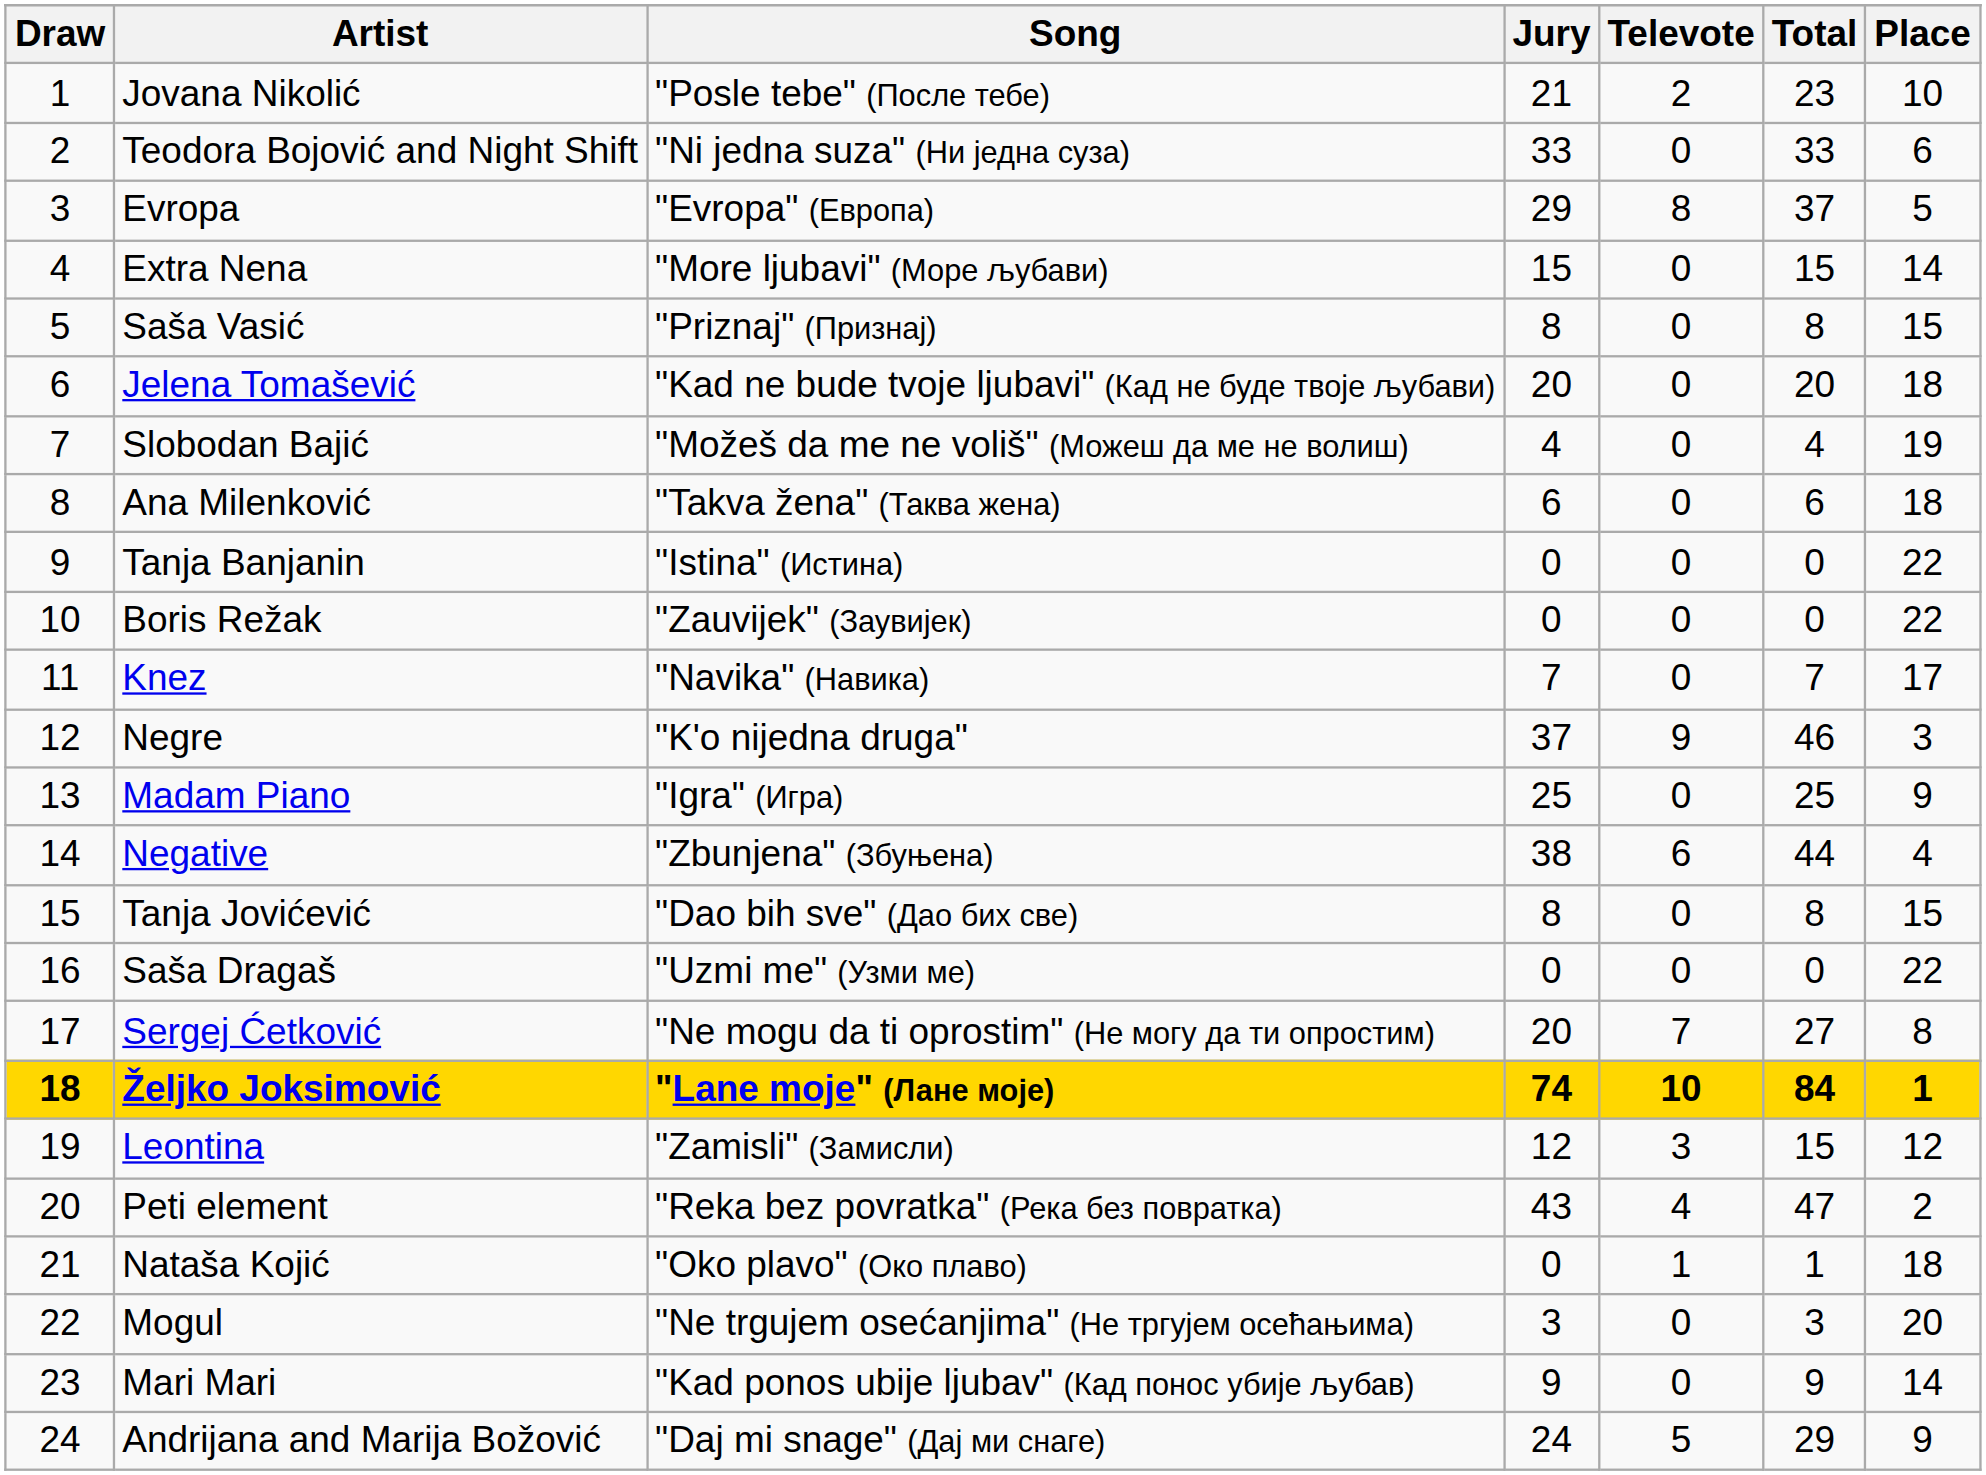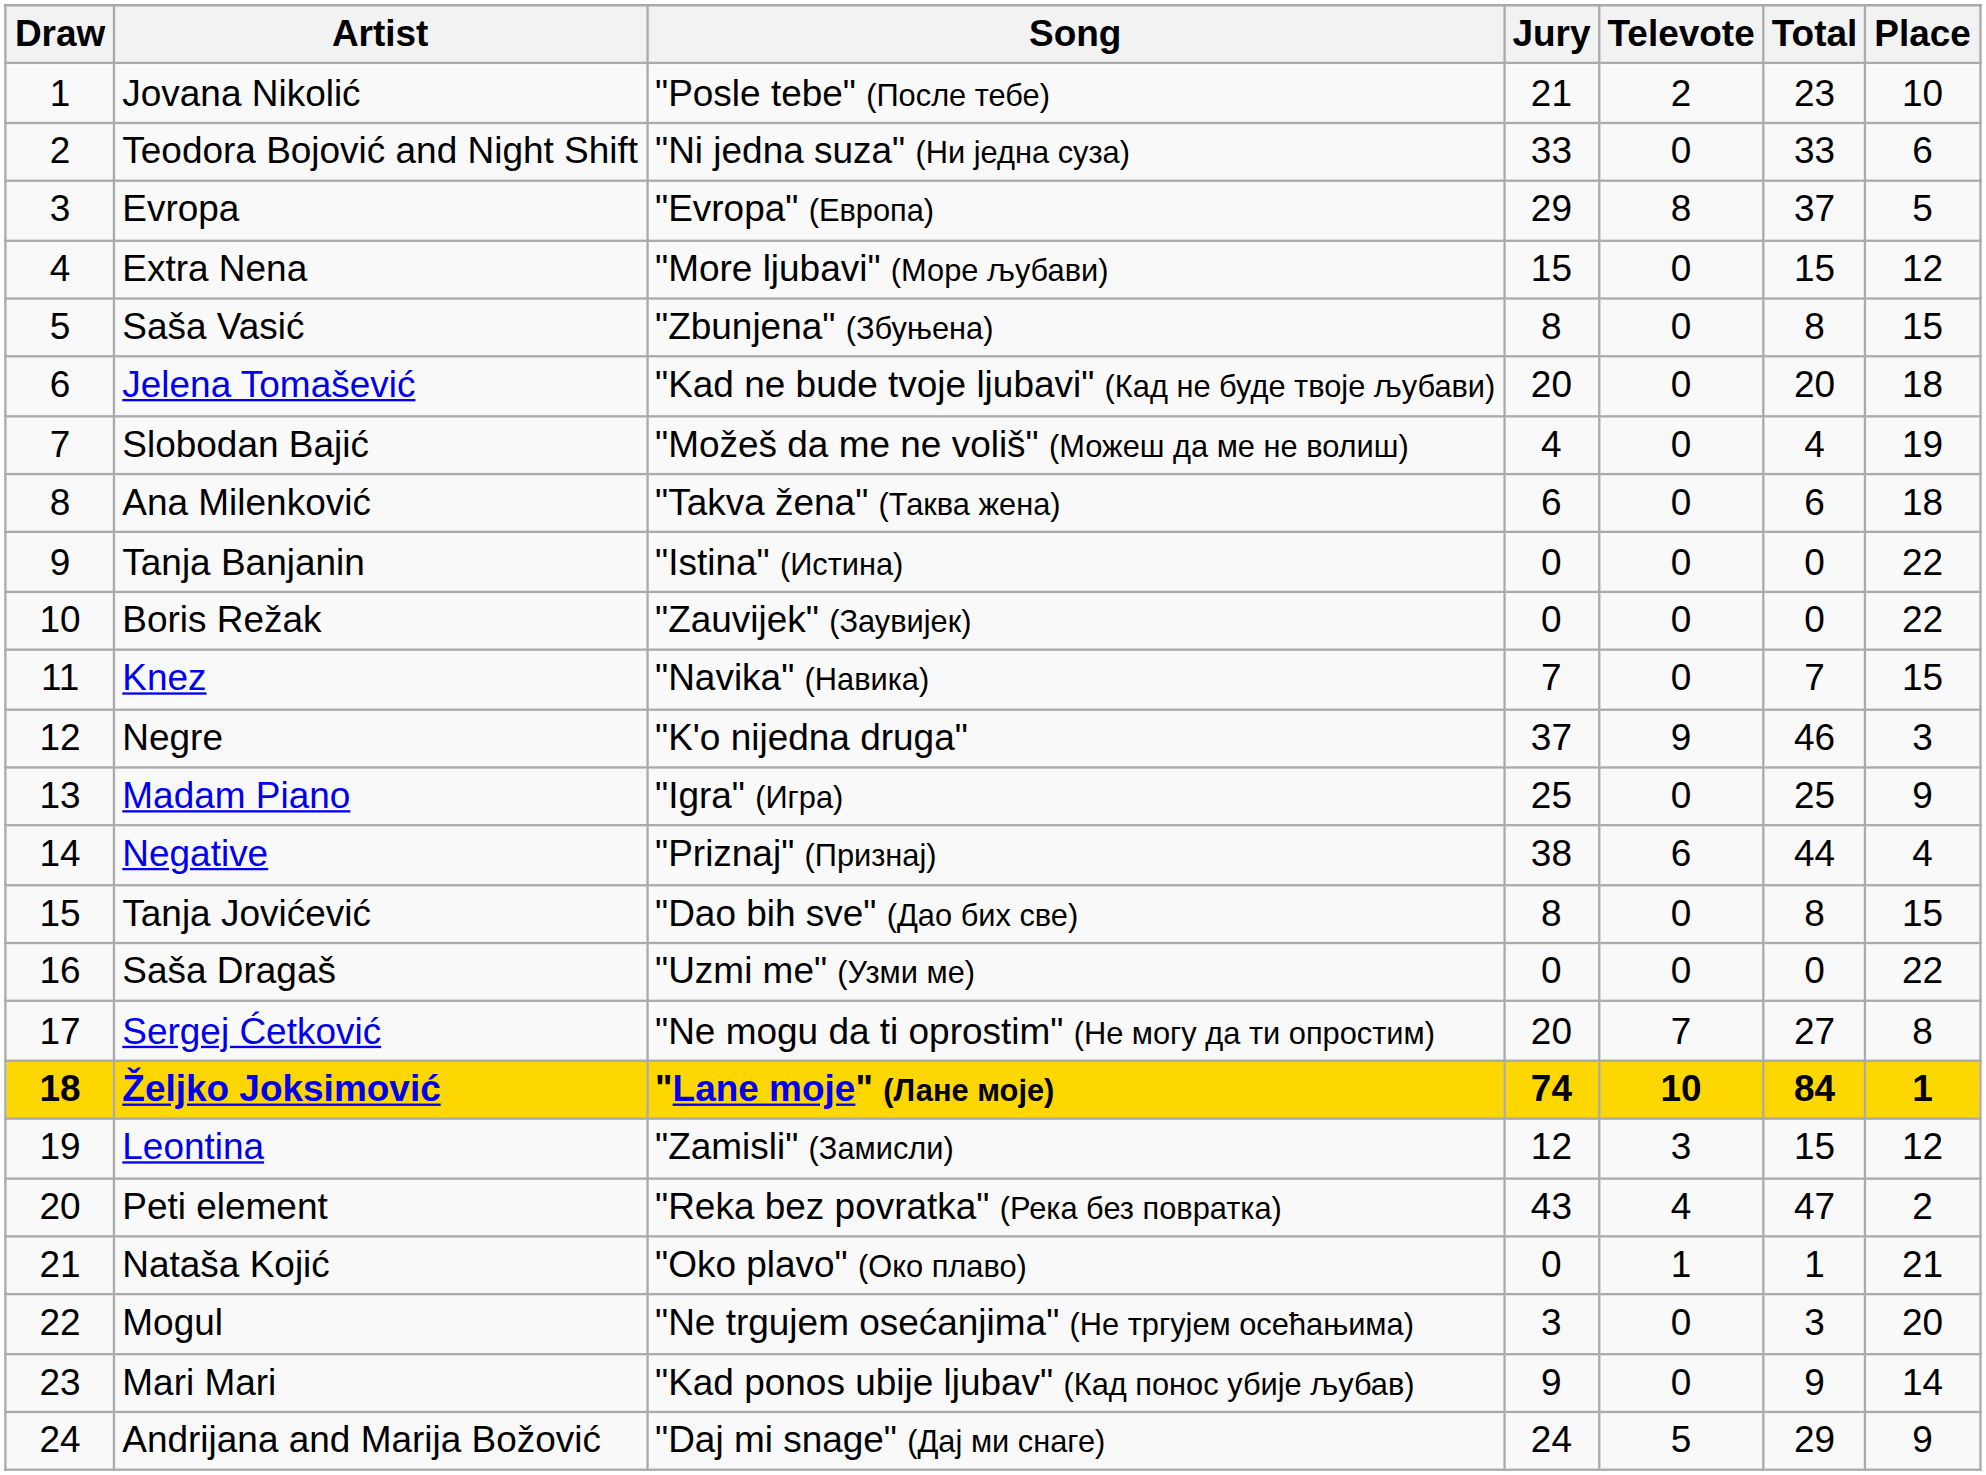 <table class="sortable wikitable" style="margin: 1em auto 1em auto; text-align:center">
 <tr>
 </tr>
 <tr>
 <th>Draw</th>
 <th>Artist</th>
 <th>Song</th>
 <th>Jury</th>
 <th>Televote</th>
 <th>Total</th>
 <th>Place</th>
 </tr>
 <tr>
 <td>1</td>
 <td align="left">Jovana Nikolić</td>
 <td align="left">"Posle tebe" <small>(После тебе)</small></td>
 <td>21</td>
 <td>2</td>
 <td>23</td>
 <td>10</td>
 </tr>
 <tr>
 <td>2</td>
 <td align="left">Teodora Bojović and Night Shift</td>
 <td align="left">"Ni jedna suza" <small>(Ни једна суза)</small></td>
 <td>33</td>
 <td>0</td>
 <td>33</td>
 <td>6</td>
 </tr>
 <tr>
 <td>3</td>
 <td align="left">Evropa</td>
 <td align="left">"Evropa" <small>(Европа)</small></td>
 <td>29</td>
 <td>8</td>
 <td>37</td>
 <td>5</td>
 </tr>
 <tr>
 <td>4</td>
 <td align="left">Extra Nena</td>
 <td align="left">"More ljubavi" <small>(Море љубави)</small></td>
 <td>15</td>
 <td>0</td>
 <td>15</td>
-<td>14</td>
+<td>12</td>
 </tr>
 <tr>
 <td>5</td>
 <td align="left">Saša Vasić</td>
-<td align="left">"Priznaj" <small>(Признај)</small></td>
+<td align="left">"Zbunjena" <small>(Збуњена)</small></td>
 <td>8</td>
 <td>0</td>
 <td>8</td>
 <td>15</td>
 </tr>
 <tr>
 <td>6</td>
 <td align="left"><a href='#'>Jelena Tomašević</a></td>
 <td align="left">"Kad ne bude tvoje ljubavi" <small>(Кад не буде твоје љубави)</small></td>
 <td>20</td>
 <td>0</td>
 <td>20</td>
 <td>18</td>
 </tr>
 <tr>
 <td>7</td>
 <td align="left">Slobodan Bajić</td>
 <td align="left">"Možeš da me ne voliš" <small>(Можеш да ме не волиш)</small></td>
 <td>4</td>
 <td>0</td>
 <td>4</td>
 <td>19</td>
 </tr>
 <tr>
 <td>8</td>
 <td align="left">Ana Milenković</td>
 <td align="left">"Takva žena" <small>(Таква жена)</small></td>
 <td>6</td>
 <td>0</td>
 <td>6</td>
 <td>18</td>
 </tr>
 <tr>
 <td>9</td>
 <td align="left">Tanja Banjanin</td>
 <td align="left">"Istina" <small>(Истина)</small></td>
 <td>0</td>
 <td>0</td>
 <td>0</td>
 <td>22</td>
 </tr>
 <tr>
 <td>10</td>
 <td align="left">Boris Režak</td>
 <td align="left">"Zauvijek" <small>(Заувијек)</small></td>
 <td>0</td>
 <td>0</td>
 <td>0</td>
 <td>22</td>
 </tr>
 <tr>
 <td>11</td>
 <td align="left"><a href='#'>Knez</a></td>
 <td align="left">"Navika" <small>(Навика)</small></td>
 <td>7</td>
 <td>0</td>
 <td>7</td>
-<td>17</td>
+<td>15</td>
 </tr>
 <tr>
 <td>12</td>
 <td align="left">Negre</td>
 <td align="left">"K'o nijedna druga"</td>
 <td>37</td>
 <td>9</td>
 <td>46</td>
 <td>3</td>
 </tr>
 <tr>
 <td>13</td>
 <td align="left"><a href='#'>Madam Piano</a></td>
 <td align="left">"Igra" <small>(Игра)</small></td>
 <td>25</td>
 <td>0</td>
 <td>25</td>
 <td>9</td>
 </tr>
 <tr>
 <td>14</td>
 <td align="left"><a href='#'>Negative</a></td>
-<td align="left">"Zbunjena" <small>(Збуњена)</small></td>
+<td align="left">"Priznaj" <small>(Признај)</small></td>
 <td>38</td>
 <td>6</td>
 <td>44</td>
 <td>4</td>
 </tr>
 <tr>
 <td>15</td>
 <td align="left">Tanja Jovićević</td>
 <td align="left">"Dao bih sve" <small>(Дао бих све)</small></td>
 <td>8</td>
 <td>0</td>
 <td>8</td>
 <td>15</td>
 </tr>
 <tr>
 <td>16</td>
 <td align="left">Saša Dragaš</td>
 <td align="left">"Uzmi me" <small>(Узми ме)</small></td>
 <td>0</td>
 <td>0</td>
 <td>0</td>
 <td>22</td>
 </tr>
 <tr>
 <td>17</td>
 <td align="left"><a href='#'>Sergej Ćetković</a></td>
 <td align="left">"Ne mogu da ti oprostim" <small>(Не могу да ти опростим)</small></td>
 <td>20</td>
 <td>7</td>
 <td>27</td>
 <td>8</td>
 </tr>
 <tr style="font-weight:bold; background:gold;">
 <td>18</td>
 <td align="left"><a href='#'>Željko Joksimović</a></td>
 <td align="left">"<a href='#'>Lane moje</a>" <small>(Лане моје)</small></td>
 <td>74</td>
 <td>10</td>
 <td>84</td>
 <td>1</td>
 </tr>
 <tr>
 <td>19</td>
 <td align="left"><a href='#'>Leontina</a></td>
 <td align="left">"Zamisli" <small>(Замисли)</small></td>
 <td>12</td>
 <td>3</td>
 <td>15</td>
 <td>12</td>
 </tr>
 <tr>
 <td>20</td>
 <td align="left">Peti element</td>
 <td align="left">"Reka bez povratka" <small>(Река без повратка)</small></td>
 <td>43</td>
 <td>4</td>
 <td>47</td>
 <td>2</td>
 </tr>
 <tr>
 <td>21</td>
 <td align="left">Nataša Kojić</td>
 <td align="left">"Oko plavo" <small>(Око плаво)</small></td>
 <td>0</td>
 <td>1</td>
 <td>1</td>
-<td>18</td>
+<td>21</td>
 </tr>
 <tr>
 <td>22</td>
 <td align="left">Mogul</td>
 <td align="left">"Ne trgujem osećanjima" <small>(Не тргујем осећањима)</small></td>
 <td>3</td>
 <td>0</td>
 <td>3</td>
 <td>20</td>
 </tr>
 <tr>
 <td>23</td>
 <td align="left">Mari Mari</td>
 <td align="left">"Kad ponos ubije ljubav" <small>(Кад понос убије љубав)</small></td>
 <td>9</td>
 <td>0</td>
 <td>9</td>
 <td>14</td>
 </tr>
 <tr>
 <td>24</td>
 <td align="left">Andrijana and Marija Božović</td>
 <td align="left">"Daj mi snage" <small>(Дај ми снаге)</small></td>
 <td>24</td>
 <td>5</td>
 <td>29</td>
 <td>9</td>
 </tr>
 </table>
